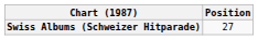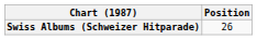 <table class="wikitable plainrowheaders" style="text-align:center">
 <tr>
 <th scope="col">Chart (1987)</th>
 <th scope="col">Position</th>
 </tr>
 <tr>
 <th scope="row">Swiss Albums (Schweizer Hitparade)</th>
-<td>27</td>
+<td>26</td>
 </tr>
 </table>
